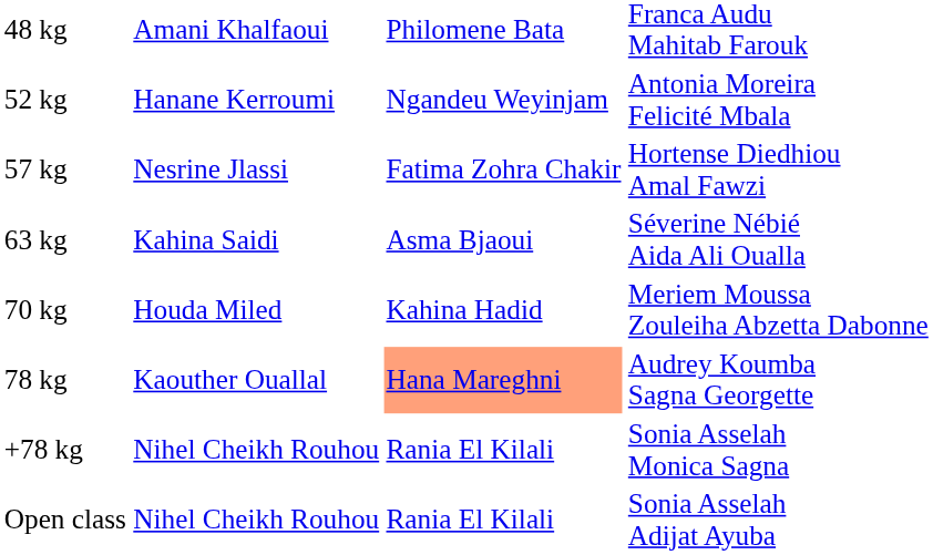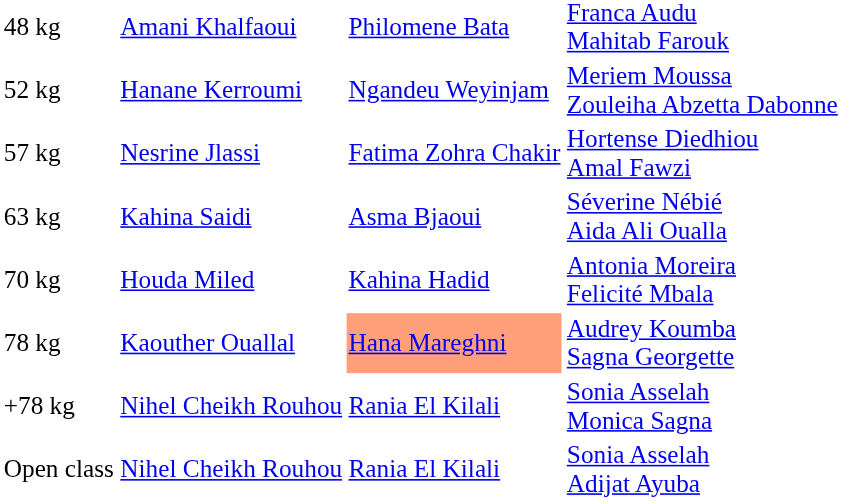 <table>
 <tr>
 <td>48 kg</td>
 <td> <a href='#'>Amani Khalfaoui</a></td>
 <td> <a href='#'>Philomene Bata</a></td>
 <td> <a href='#'>Franca Audu</a> <br>  <a href='#'>Mahitab Farouk</a></td>
 </tr>
 <tr>
 <td>52 kg</td>
 <td> <a href='#'>Hanane Kerroumi</a></td>
 <td> <a href='#'>Ngandeu Weyinjam</a></td>
-<td> <a href='#'>Antonia Moreira</a> <br>  <a href='#'>Felicité Mbala</a></td>
+<td> <a href='#'>Meriem Moussa</a> <br>  <a href='#'>Zouleiha Abzetta Dabonne</a></td>
 </tr>
 <tr>
 <td>57 kg</td>
 <td> <a href='#'>Nesrine Jlassi</a></td>
 <td> <a href='#'>Fatima Zohra Chakir</a></td>
 <td> <a href='#'>Hortense Diedhiou</a> <br>  <a href='#'>Amal Fawzi</a></td>
 </tr>
 <tr>
 <td>63 kg</td>
 <td> <a href='#'>Kahina Saidi</a></td>
 <td> <a href='#'>Asma Bjaoui</a></td>
 <td> <a href='#'>Séverine Nébié</a> <br>  <a href='#'>Aida Ali Oualla</a></td>
 </tr>
 <tr>
 <td>70 kg</td>
 <td> <a href='#'>Houda Miled</a></td>
 <td> <a href='#'>Kahina Hadid</a></td>
-<td> <a href='#'>Meriem Moussa</a> <br>  <a href='#'>Zouleiha Abzetta Dabonne</a></td>
+<td> <a href='#'>Antonia Moreira</a> <br>  <a href='#'>Felicité Mbala</a></td>
 </tr>
 <tr>
 <td>78 kg</td>
 <td> <a href='#'>Kaouther Ouallal</a></td>
 <td style="background: lightsalmon;"> <a href='#'>Hana Mareghni</a></td>
 <td> <a href='#'>Audrey Koumba</a> <br>  <a href='#'>Sagna Georgette</a></td>
 </tr>
 <tr>
 <td>+78 kg</td>
 <td> <a href='#'>Nihel Cheikh Rouhou</a></td>
 <td> <a href='#'>Rania El Kilali</a></td>
 <td> <a href='#'>Sonia Asselah</a> <br>  <a href='#'>Monica Sagna</a></td>
 </tr>
 <tr>
 <td>Open class</td>
 <td> <a href='#'>Nihel Cheikh Rouhou</a></td>
 <td> <a href='#'>Rania El Kilali</a></td>
 <td> <a href='#'>Sonia Asselah</a> <br>  <a href='#'>Adijat Ayuba</a></td>
 </tr>
 </table>
